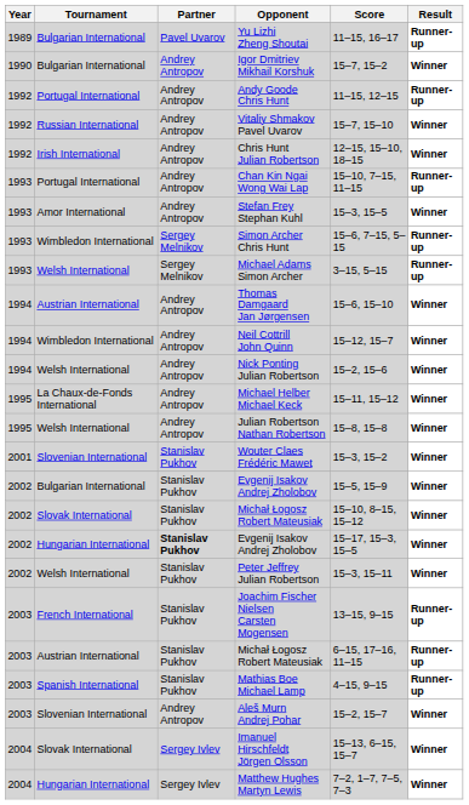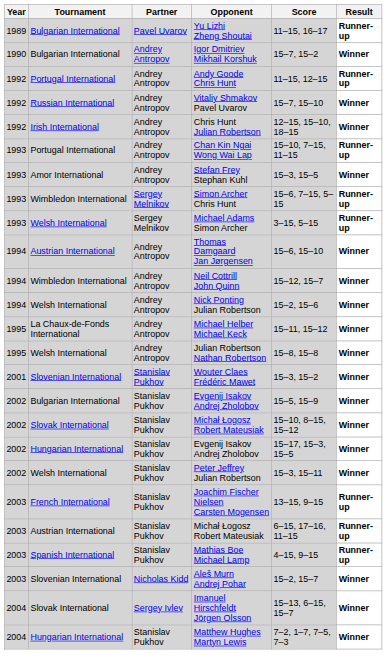 <table class="sortable wikitable" style="font-size: 90%;">
 <tr>
 <th>Year</th>
 <th>Tournament</th>
 <th>Partner</th>
 <th>Opponent</th>
 <th>Score</th>
 <th>Result</th>
 </tr>
 <tr style="background:#D5D5D5">
 <td align="center">1989</td>
 <td align="left"><a href='#'>Bulgarian International</a></td>
 <td align="left"> <a href='#'>Pavel Uvarov</a></td>
 <td align="left"> <a href='#'>Yu Lizhi</a> <br>  <a href='#'>Zheng Shoutai</a></td>
 <td align="left">11–15, 16–17</td>
 <td style="text-align:left; background:white"> <strong>Runner-up</strong></td>
 </tr>
 <tr style="background:#D5D5D5">
 <td align="center">1990</td>
 <td align="left">Bulgarian International</td>
 <td align="left"> <a href='#'>Andrey Antropov</a></td>
 <td align="left"> <a href='#'>Igor Dmitriev</a> <br>  <a href='#'>Mikhail Korshuk</a></td>
 <td align="left">15–7, 15–2</td>
 <td style="text-align:left; background:white"> <strong>Winner</strong></td>
 </tr>
 <tr style="background:#D5D5D5">
 <td align="center">1992</td>
 <td align="left"><a href='#'>Portugal International</a></td>
 <td align="left"> Andrey Antropov</td>
 <td align="left"> <a href='#'>Andy Goode</a> <br>  <a href='#'>Chris Hunt</a></td>
 <td align="left">11–15, 12–15</td>
 <td style="text-align:left; background:white"> <strong>Runner-up</strong></td>
 </tr>
 <tr style="background:#D5D5D5">
 <td align="center">1992</td>
 <td align="left"><a href='#'>Russian International</a></td>
 <td align="left"> Andrey Antropov</td>
 <td align="left"> <a href='#'>Vitaliy Shmakov</a> <br>  Pavel Uvarov</td>
 <td align="left">15–7, 15–10</td>
 <td style="text-align:left; background:white"> <strong>Winner</strong></td>
 </tr>
 <tr style="background:#D5D5D5">
 <td align="center">1992</td>
 <td align="left"><a href='#'>Irish International</a></td>
 <td align="left"> Andrey Antropov</td>
 <td align="left"> Chris Hunt <br>  <a href='#'>Julian Robertson</a></td>
 <td align="left">12–15, 15–10, 18–15</td>
 <td style="text-align:left; background:white"> <strong>Winner</strong></td>
 </tr>
 <tr style="background:#D5D5D5">
 <td align="center">1993</td>
 <td align="left">Portugal International</td>
 <td align="left"> Andrey Antropov</td>
 <td align="left"> <a href='#'>Chan Kin Ngai</a> <br>  <a href='#'>Wong Wai Lap</a></td>
 <td align="left">15–10, 7–15, 11–15</td>
 <td style="text-align:left; background:white"> <strong>Runner-up</strong></td>
 </tr>
 <tr style="background:#D5D5D5">
 <td align="center">1993</td>
 <td align="left">Amor International</td>
 <td align="left"> Andrey Antropov</td>
 <td align="left"> <a href='#'>Stefan Frey</a> <br>  Stephan Kuhl</td>
 <td align="left">15–3, 15–5</td>
 <td style="text-align:left; background:white"> <strong>Winner</strong></td>
 </tr>
 <tr style="background:#D5D5D5">
 <td align="center">1993</td>
 <td align="left">Wimbledon International</td>
 <td align="left"> <a href='#'>Sergey Melnikov</a></td>
 <td align="left"> <a href='#'>Simon Archer</a> <br>  Chris Hunt</td>
 <td align="left">15–6, 7–15, 5–15</td>
 <td style="text-align:left; background:white"> <strong>Runner-up</strong></td>
 </tr>
 <tr style="background:#D5D5D5">
 <td align="center">1993</td>
 <td align="left"><a href='#'>Welsh International</a></td>
 <td align="left"> Sergey Melnikov</td>
 <td align="left"> <a href='#'>Michael Adams</a> <br>  Simon Archer</td>
 <td align="left">3–15, 5–15</td>
 <td style="text-align:left; background:white"> <strong>Runner-up</strong></td>
 </tr>
 <tr style="background:#D5D5D5">
 <td align="center">1994</td>
 <td align="left"><a href='#'>Austrian International</a></td>
 <td align="left"> Andrey Antropov</td>
 <td align="left"> <a href='#'>Thomas Damgaard</a> <br>  <a href='#'>Jan Jørgensen</a></td>
 <td align="left">15–6, 15–10</td>
 <td style="text-align:left; background:white"> <strong>Winner</strong></td>
 </tr>
 <tr style="background:#D5D5D5">
 <td align="center">1994</td>
 <td align="left">Wimbledon International</td>
 <td align="left"> Andrey Antropov</td>
 <td align="left"> <a href='#'>Neil Cottrill</a> <br>  <a href='#'>John Quinn</a></td>
 <td align="left">15–12, 15–7</td>
 <td style="text-align:left; background:white"> <strong>Winner</strong></td>
 </tr>
 <tr style="background:#D5D5D5">
 <td align="center">1994</td>
 <td align="left">Welsh International</td>
 <td align="left"> Andrey Antropov</td>
 <td align="left"> <a href='#'>Nick Ponting</a> <br>  Julian Robertson</td>
 <td align="left">15–2, 15–6</td>
 <td style="text-align:left; background:white"> <strong>Winner</strong></td>
 </tr>
 <tr style="background:#D5D5D5">
 <td align="center">1995</td>
 <td align="left">La Chaux-de-Fonds International</td>
 <td align="left"> Andrey Antropov</td>
 <td align="left"> <a href='#'>Michael Helber</a> <br>  <a href='#'>Michael Keck</a></td>
 <td align="left">15–11, 15–12</td>
 <td style="text-align:left; background:white"> <strong>Winner</strong></td>
 </tr>
 <tr style="background:#D5D5D5">
 <td align="center">1995</td>
 <td align="left">Welsh International</td>
 <td align="left"> Andrey Antropov</td>
 <td align="left"> Julian Robertson <br>  <a href='#'>Nathan Robertson</a></td>
 <td align="left">15–8, 15–8</td>
 <td style="text-align:left; background:white"> <strong>Winner</strong></td>
 </tr>
 <tr style="background:#D5D5D5">
 <td align="center">2001</td>
 <td align="left"><a href='#'>Slovenian International</a></td>
 <td align="left"> <a href='#'>Stanislav Pukhov</a></td>
 <td align="left"> <a href='#'>Wouter Claes</a> <br>  <a href='#'>Frédéric Mawet</a></td>
 <td align="left">15–3, 15–2</td>
 <td style="text-align:left; background:white"> <strong>Winner</strong></td>
 </tr>
 <tr style="background:#D5D5D5">
 <td align="center">2002</td>
 <td align="left">Bulgarian International</td>
 <td align="left"> Stanislav Pukhov</td>
 <td align="left"> <a href='#'>Evgenij Isakov</a> <br>  <a href='#'>Andrej Zholobov</a></td>
 <td align="left">15–5, 15–9</td>
 <td style="text-align:left; background:white"> <strong>Winner</strong></td>
 </tr>
 <tr style="background:#D5D5D5">
 <td align="center">2002</td>
 <td align="left"><a href='#'>Slovak International</a></td>
 <td align="left"> Stanislav Pukhov</td>
 <td align="left"> <a href='#'>Michał Łogosz</a> <br>  <a href='#'>Robert Mateusiak</a></td>
 <td align="left">15–10, 8–15, 15–12</td>
 <td style="text-align:left; background:white"> <strong>Winner</strong></td>
 </tr>
 <tr style="background:#D5D5D5">
 <td align="center">2002</td>
 <td align="left"><a href='#'>Hungarian International</a></td>
-<td align="left"><strong> Stanislav Pukhov</strong></td>
+<td align="left"> Stanislav Pukhov</td>
 <td align="left"> Evgenij Isakov <br>  Andrej Zholobov</td>
 <td align="left">15–17, 15–3, 15–5</td>
 <td style="text-align:left; background:white"> <strong>Winner</strong></td>
 </tr>
 <tr style="background:#D5D5D5">
 <td align="center">2002</td>
 <td align="left">Welsh International</td>
 <td align="left"> Stanislav Pukhov</td>
 <td align="left"> <a href='#'>Peter Jeffrey</a> <br>  Julian Robertson</td>
 <td align="left">15–3, 15–11</td>
 <td style="text-align:left; background:white"> <strong>Winner</strong></td>
 </tr>
 <tr style="background:#D5D5D5">
 <td align="center">2003</td>
 <td align="left"><a href='#'>French International</a></td>
 <td align="left"> Stanislav Pukhov</td>
 <td align="left"> <a href='#'>Joachim Fischer Nielsen</a> <br>  <a href='#'>Carsten Mogensen</a></td>
 <td align="left">13–15, 9–15</td>
 <td style="text-align:left; background:white"> <strong>Runner-up</strong></td>
 </tr>
 <tr style="background:#D5D5D5">
 <td align="center">2003</td>
 <td align="left">Austrian International</td>
 <td align="left"> Stanislav Pukhov</td>
 <td align="left"> Michał Łogosz <br>  Robert Mateusiak</td>
 <td align="left">6–15, 17–16, 11–15</td>
 <td style="text-align:left; background:white"> <strong>Runner-up</strong></td>
 </tr>
 <tr style="background:#D5D5D5">
 <td align="center">2003</td>
 <td align="left"><a href='#'>Spanish International</a></td>
 <td align="left"> Stanislav Pukhov</td>
 <td align="left"> <a href='#'>Mathias Boe</a> <br>  <a href='#'>Michael Lamp</a></td>
 <td align="left">4–15, 9–15</td>
 <td style="text-align:left; background:white"> <strong>Runner-up</strong></td>
 </tr>
 <tr style="background:#D5D5D5">
 <td align="center">2003</td>
 <td align="left">Slovenian International</td>
-<td align="left"> Andrey Antropov</td>
+<td align="left"> <a href='#'>Nicholas Kidd</a></td>
 <td align="left"> <a href='#'>Aleš Murn</a> <br>  <a href='#'>Andrej Pohar</a></td>
 <td align="left">15–2, 15–7</td>
 <td style="text-align:left; background:white"> <strong>Winner</strong></td>
 </tr>
 <tr style="background:#D5D5D5">
 <td align="center">2004</td>
 <td align="left">Slovak International</td>
 <td align="left"> <a href='#'>Sergey Ivlev</a></td>
 <td align="left"> <a href='#'>Imanuel Hirschfeldt</a> <br>  <a href='#'>Jörgen Olsson</a></td>
 <td align="left">15–13, 6–15, 15–7</td>
 <td style="text-align:left; background:white"> <strong>Winner</strong></td>
 </tr>
 <tr style="background:#D5D5D5">
 <td align="center">2004</td>
 <td align="left"><a href='#'>Hungarian International</a></td>
-<td align="left"> Sergey Ivlev</td>
+<td align="left"> Stanislav Pukhov</td>
 <td align="left"> <a href='#'>Matthew Hughes</a> <br>  <a href='#'>Martyn Lewis</a></td>
 <td align="left">7–2, 1–7, 7–5, 7–3</td>
 <td style="text-align:left; background:white"> <strong>Winner</strong></td>
 </tr>
 </table>
